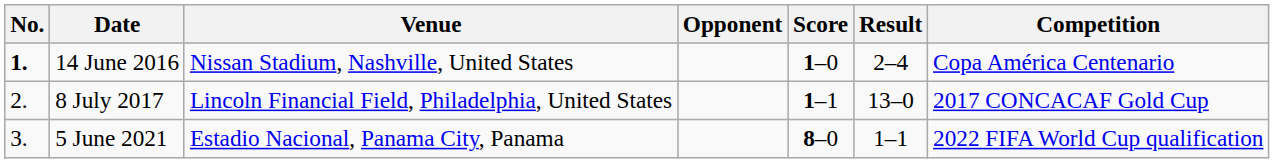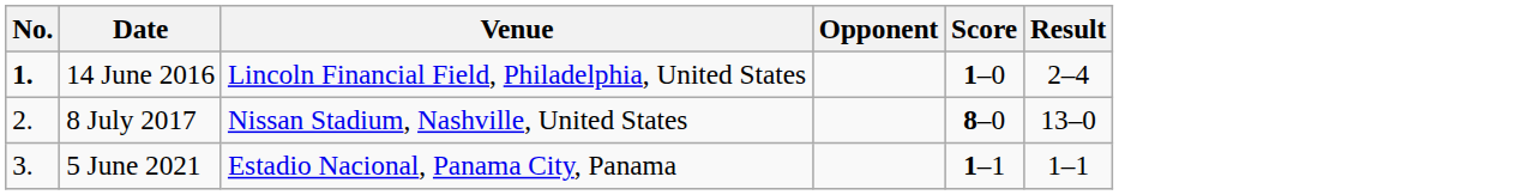 <table class="wikitable" style="font-size:95%;">
 <tr>
 <th>No.</th>
 <th>Date</th>
 <th>Venue</th>
 <th>Opponent</th>
 <th>Score</th>
 <th>Result</th>
-<th>Competition</th>
 </tr>
 <tr>
 <td><strong>1.</strong></td>
 <td>14 June 2016</td>
-<td><a href='#'>Nissan Stadium</a>, <a href='#'>Nashville</a>, United States</td>
+<td><a href='#'>Lincoln Financial Field</a>, <a href='#'>Philadelphia</a>, United States</td>
 <td></td>
 <td align=center><strong>1</strong>–0</td>
 <td align=center>2–4</td>
-<td><a href='#'>Copa América Centenario</a></td>
 </tr>
 <tr>
 <td>2.</td>
 <td>8 July 2017</td>
-<td><a href='#'>Lincoln Financial Field</a>, <a href='#'>Philadelphia</a>, United States</td>
+<td><a href='#'>Nissan Stadium</a>, <a href='#'>Nashville</a>, United States</td>
 <td></td>
-<td align=center><strong>1</strong>–1</td>
+<td align=center><strong>8</strong>–0</td>
 <td align=center>13–0</td>
-<td><a href='#'>2017 CONCACAF Gold Cup</a></td>
 </tr>
 <tr>
 <td>3.</td>
 <td>5 June 2021</td>
 <td><a href='#'>Estadio Nacional</a>, <a href='#'>Panama City</a>, Panama</td>
 <td></td>
-<td align=center><strong>8</strong>–0</td>
+<td align=center><strong>1</strong>–1</td>
 <td align=center>1–1</td>
-<td><a href='#'>2022 FIFA World Cup qualification</a></td>
 </tr>
 </table>
